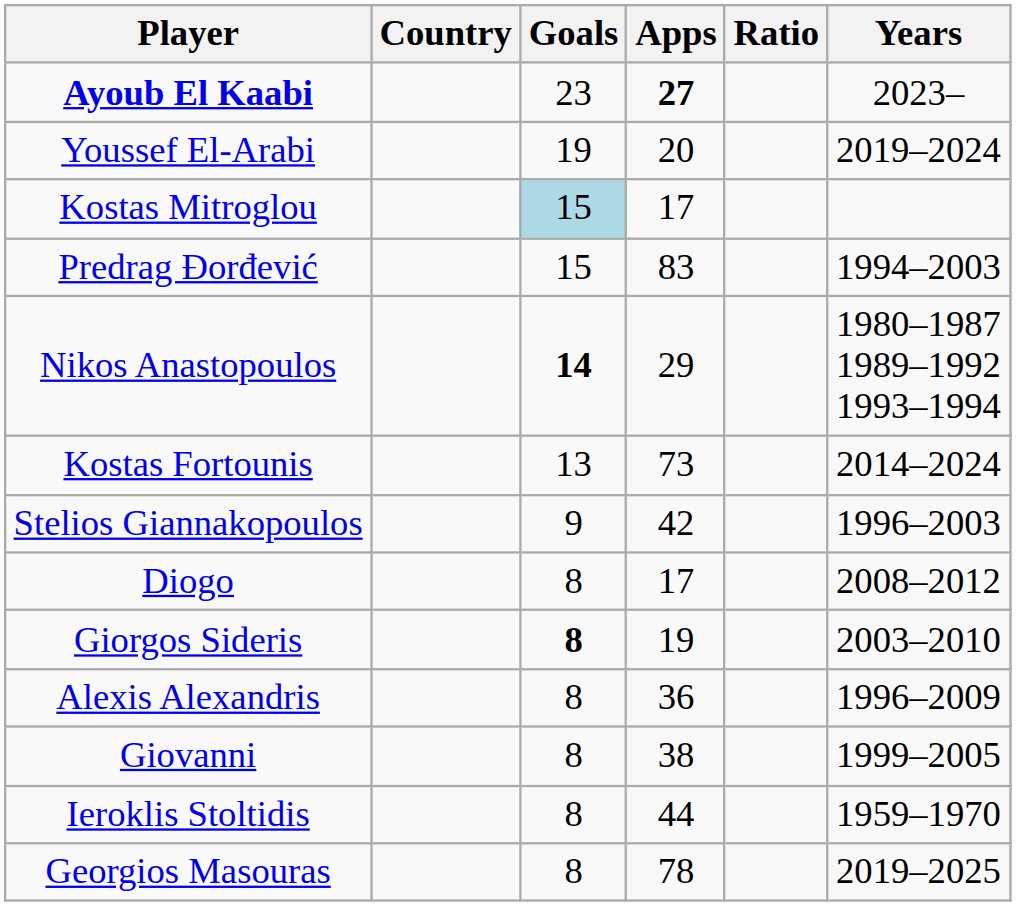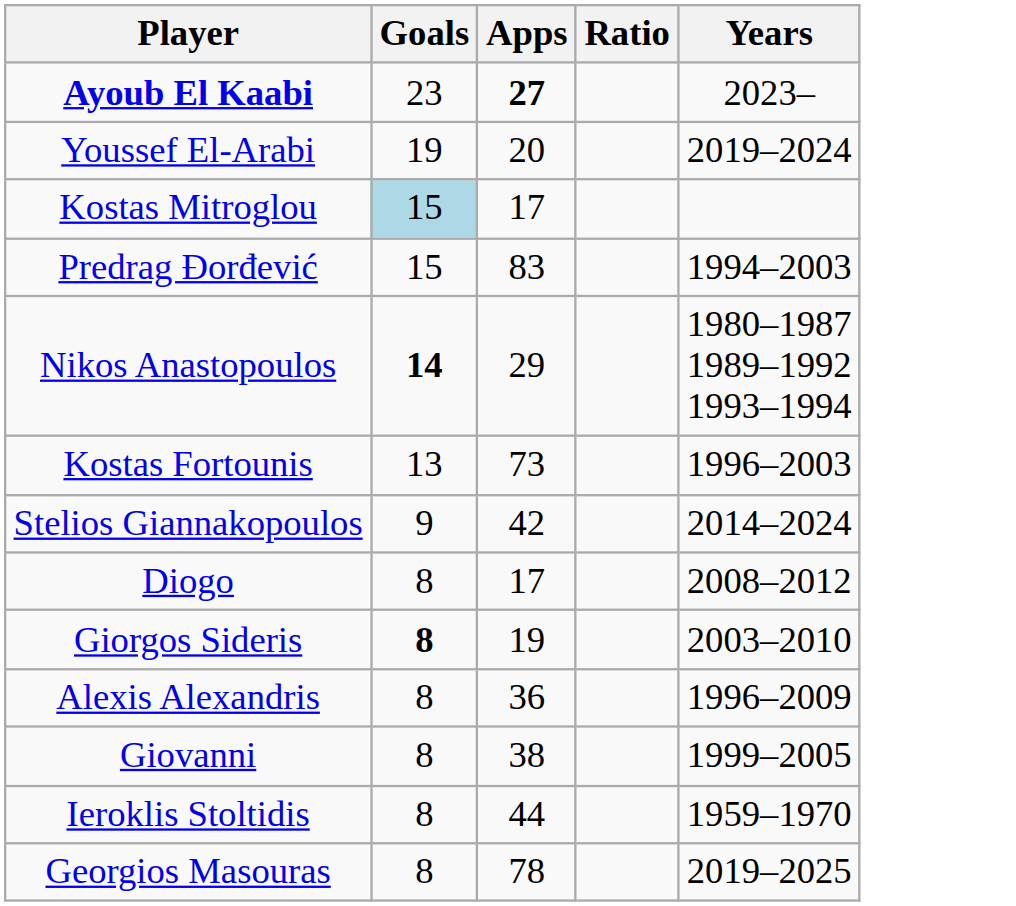 <table class="wikitable sortable">
 <tr>
 <th>Player</th>
-<th>Country</th>
 <th>Goals</th>
 <th>Apps</th>
 <th>Ratio</th>
 <th>Years</th>
 </tr>
 <tr>
 <td align=center><strong><a href='#'>Ayoub El Kaabi</a></strong></td>
-<td></td>
 <td align=center>23</td>
 <td align=center><strong>27</strong></td>
 <td align=center></td>
 <td align=center>2023–</td>
 </tr>
 <tr>
 <td align=center><a href='#'>Youssef El-Arabi</a></td>
-<td></td>
 <td align=center>19</td>
 <td align=center>20</td>
 <td align=center></td>
 <td align=center>2019–2024</td>
 </tr>
 <tr>
 <td align=center><a href='#'>Kostas Mitroglou</a></td>
-<td></td>
 <td align=center style="background: lightblue;">15</td>
 <td align=center>17</td>
 <td align=center></td>
 <td align=center></td>
 </tr>
 <tr>
 <td align=center><a href='#'>Predrag Đorđević</a></td>
-<td></td>
 <td align=center>15</td>
 <td align=center>83</td>
 <td align=center></td>
 <td align=center>1994–2003</td>
 </tr>
 <tr>
 <td align=center><a href='#'>Nikos Anastopoulos</a></td>
-<td></td>
 <td align=center><strong>14</strong></td>
 <td align=center>29</td>
 <td align=center></td>
 <td align=center>1980–1987<br>1989–1992<br>1993–1994</td>
 </tr>
 <tr>
 <td align=center><a href='#'>Kostas Fortounis</a></td>
-<td></td>
 <td align=center>13</td>
 <td align=center>73</td>
+<td align=center></td>
+<td align=center>1996–2003</td>
+</tr>
+<tr>
+<td align=center><a href='#'>Stelios Giannakopoulos</a></td>
+<td align=center>9</td>
+<td align=center>42</td>
 <td align=center></td>
 <td align=center>2014–2024</td>
 </tr>
 <tr>
-<td align=center><a href='#'>Stelios Giannakopoulos</a></td>
-<td></td>
-<td align=center>9</td>
-<td align=center>42</td>
-<td align=center></td>
-<td align=center>1996–2003</td>
-</tr>
-<tr>
 <td align=center><a href='#'>Diogo</a></td>
-<td></td>
 <td align=center>8</td>
 <td align=center>17</td>
 <td align=center></td>
 <td align=center>2008–2012</td>
 </tr>
 <tr>
 <td align=center><a href='#'>Giorgos Sideris</a></td>
-<td></td>
 <td align=center><strong>8</strong></td>
 <td align=center>19</td>
 <td align=center></td>
 <td align=center>2003–2010</td>
 </tr>
 <tr>
 <td align=center><a href='#'>Alexis Alexandris</a></td>
-<td></td>
 <td align=center>8</td>
 <td align=center>36</td>
 <td align=center></td>
 <td align=center>1996–2009</td>
 </tr>
 <tr>
 <td align=center><a href='#'>Giovanni</a></td>
-<td></td>
 <td align=center>8</td>
 <td align=center>38</td>
 <td align=center></td>
 <td align=center>1999–2005</td>
 </tr>
 <tr>
 <td align=center><a href='#'>Ieroklis Stoltidis</a></td>
-<td></td>
 <td align=center>8</td>
 <td align=center>44</td>
 <td align=center></td>
 <td align=center>1959–1970</td>
 </tr>
 <tr>
 <td align=center><a href='#'>Georgios Masouras</a></td>
-<td></td>
 <td align=center>8</td>
 <td align=center>78</td>
 <td align=center></td>
 <td align=center>2019–2025</td>
 </tr>
 </table>
